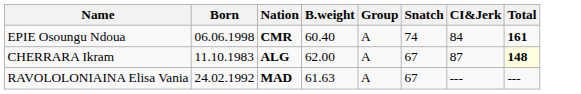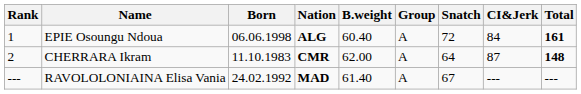 <table class="wikitable">
 <tr>
+<th>Rank</th>
 <th>Name</th>
 <th>Born</th>
 <th>Nation</th>
 <th>B.weight</th>
 <th>Group</th>
 <th>Snatch</th>
 <th>CI&Jerk</th>
 <th>Total</th>
 </tr>
 <tr>
+<td>1</td>
 <td>EPIE Osoungu Ndoua</td>
 <td>06.06.1998</td>
-<td><strong>CMR</strong></td>
+<td><strong>ALG</strong></td>
 <td>60.40</td>
 <td>A</td>
-<td>74</td>
+<td>72</td>
 <td>84</td>
 <td><strong>161</strong></td>
 </tr>
 <tr>
+<td>2</td>
 <td>CHERRARA Ikram</td>
 <td>11.10.1983</td>
-<td><strong>ALG</strong></td>
+<td><strong>CMR</strong></td>
 <td>62.00</td>
 <td>A</td>
-<td>67</td>
+<td>64</td>
 <td>87</td>
-<td style="background: lightyellow;"><strong>148</strong></td>
+<td><strong>148</strong></td>
 </tr>
 <tr>
+<td>---</td>
 <td>RAVOLOLONIAINA Elisa Vania</td>
 <td>24.02.1992</td>
 <td><strong>MAD</strong></td>
-<td>61.63</td>
+<td>61.40</td>
 <td>A</td>
 <td>67</td>
 <td>---</td>
 <td>---</td>
 </tr>
 </table>
